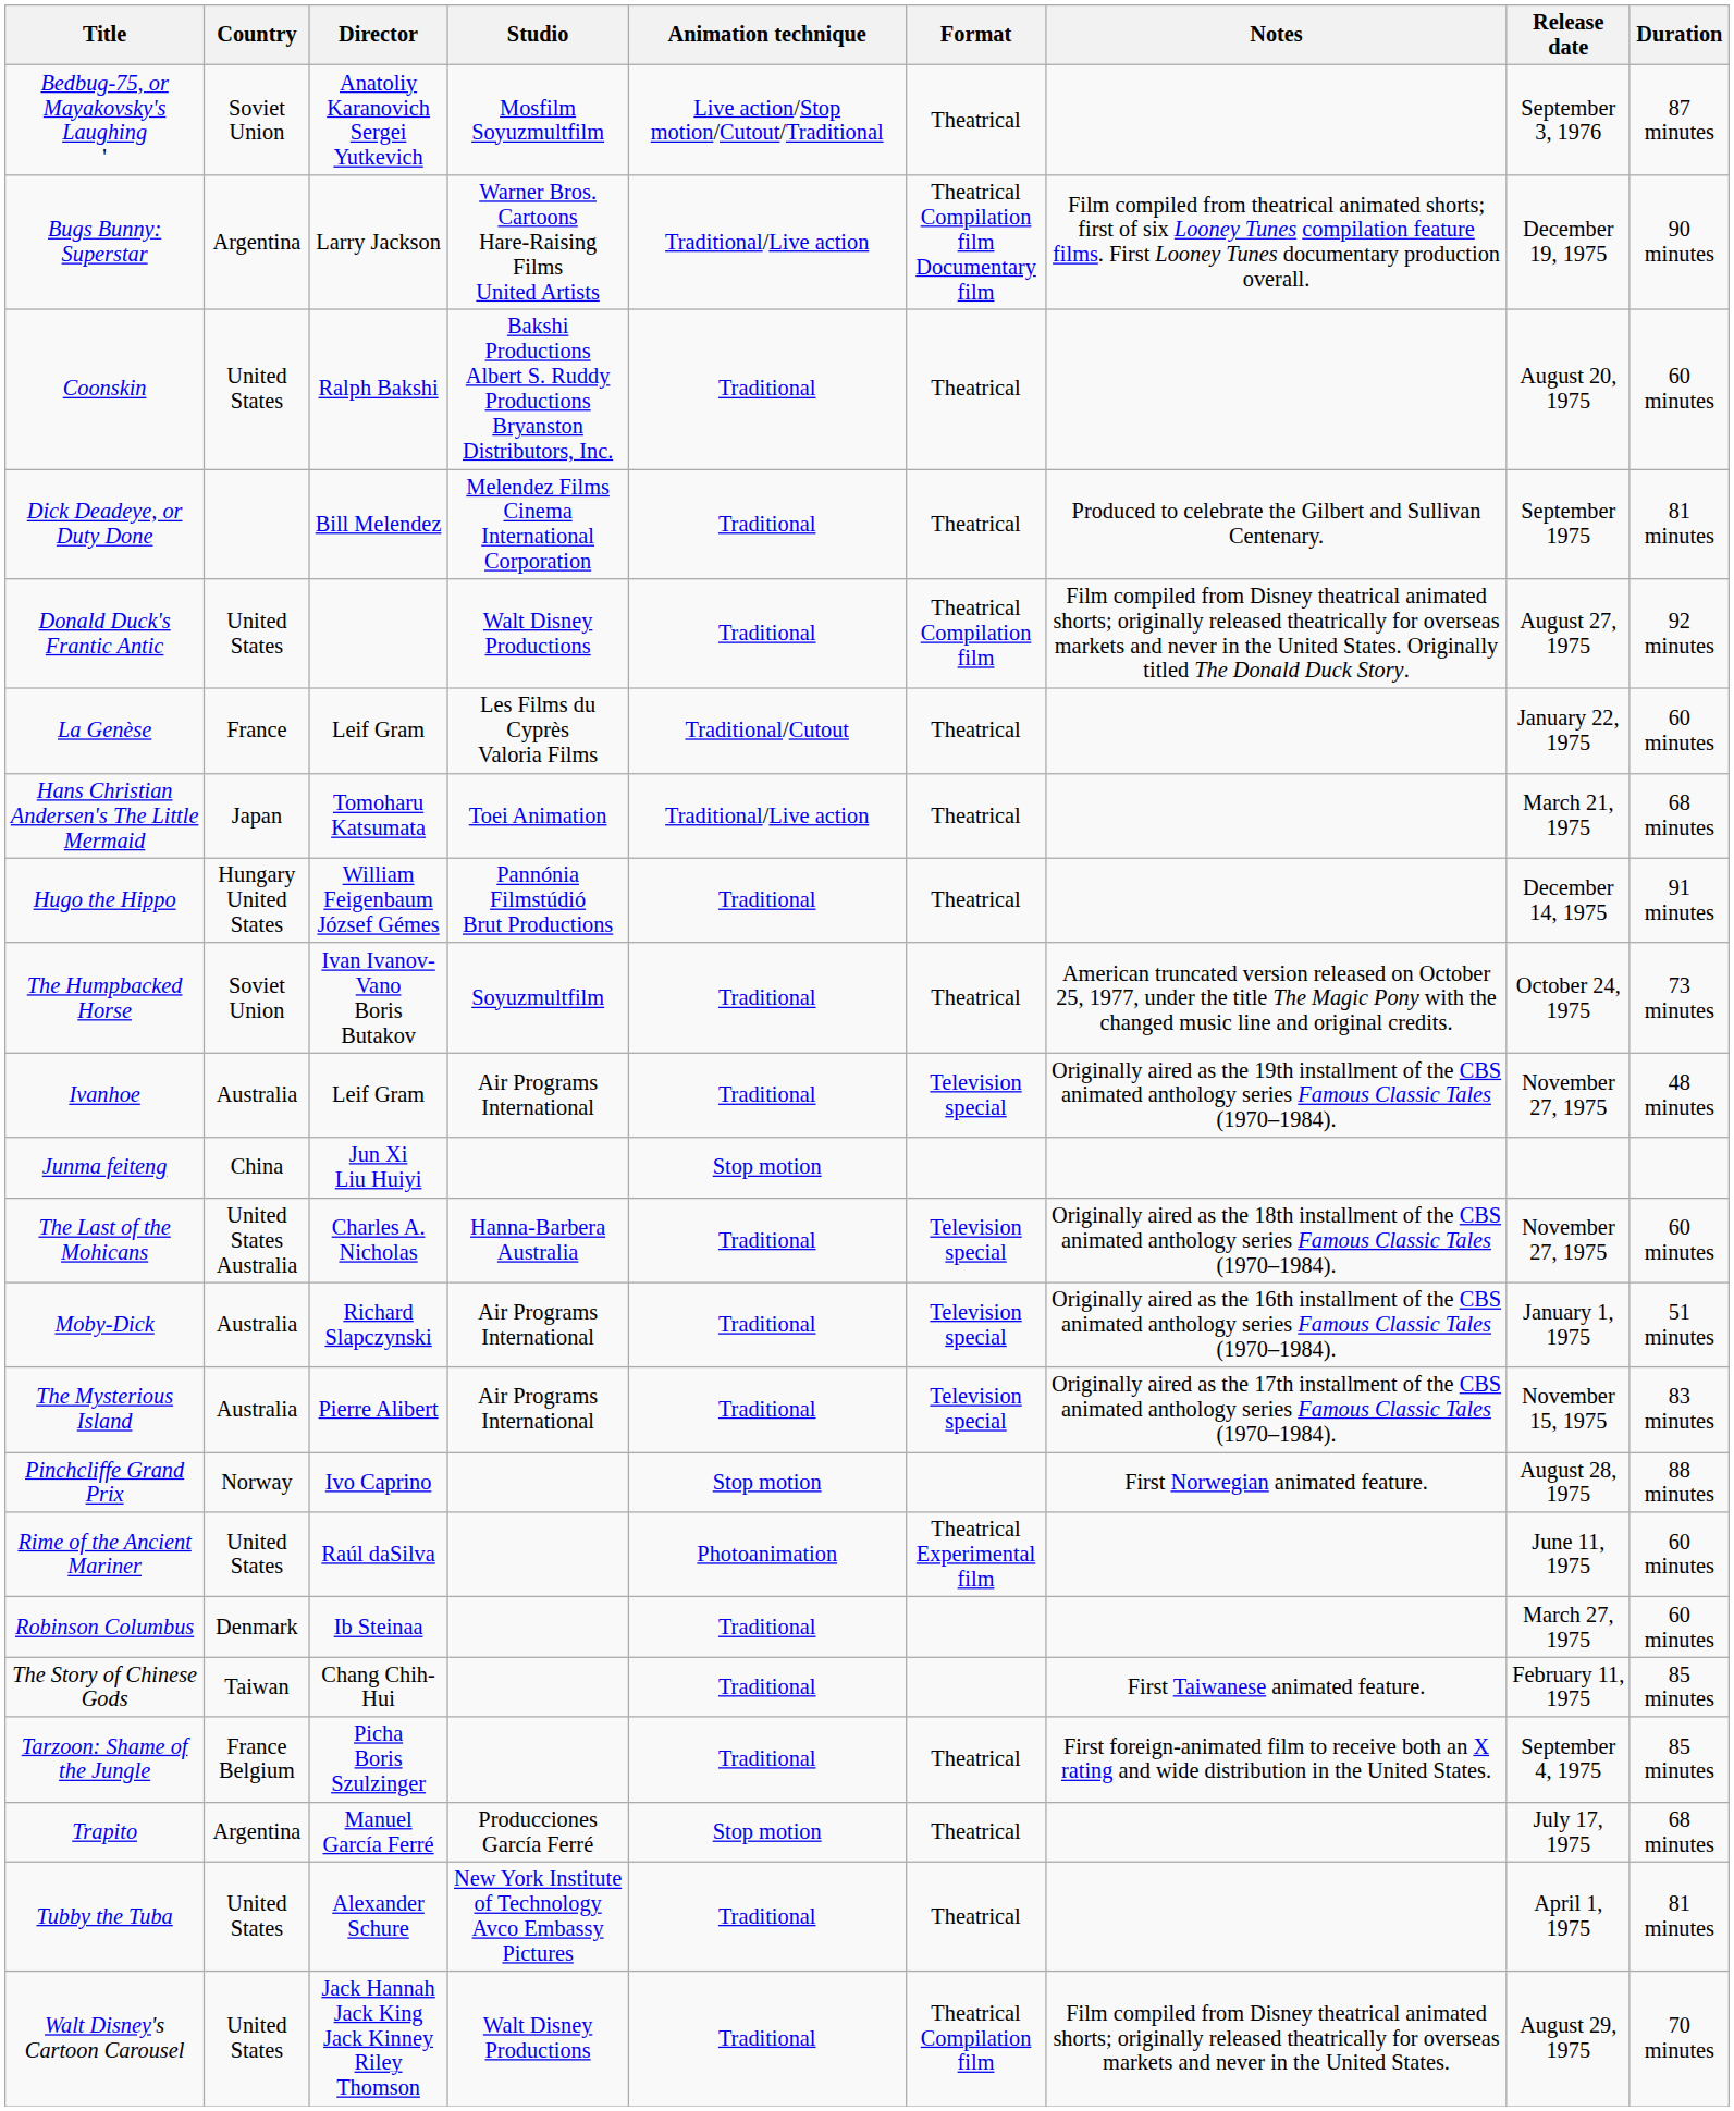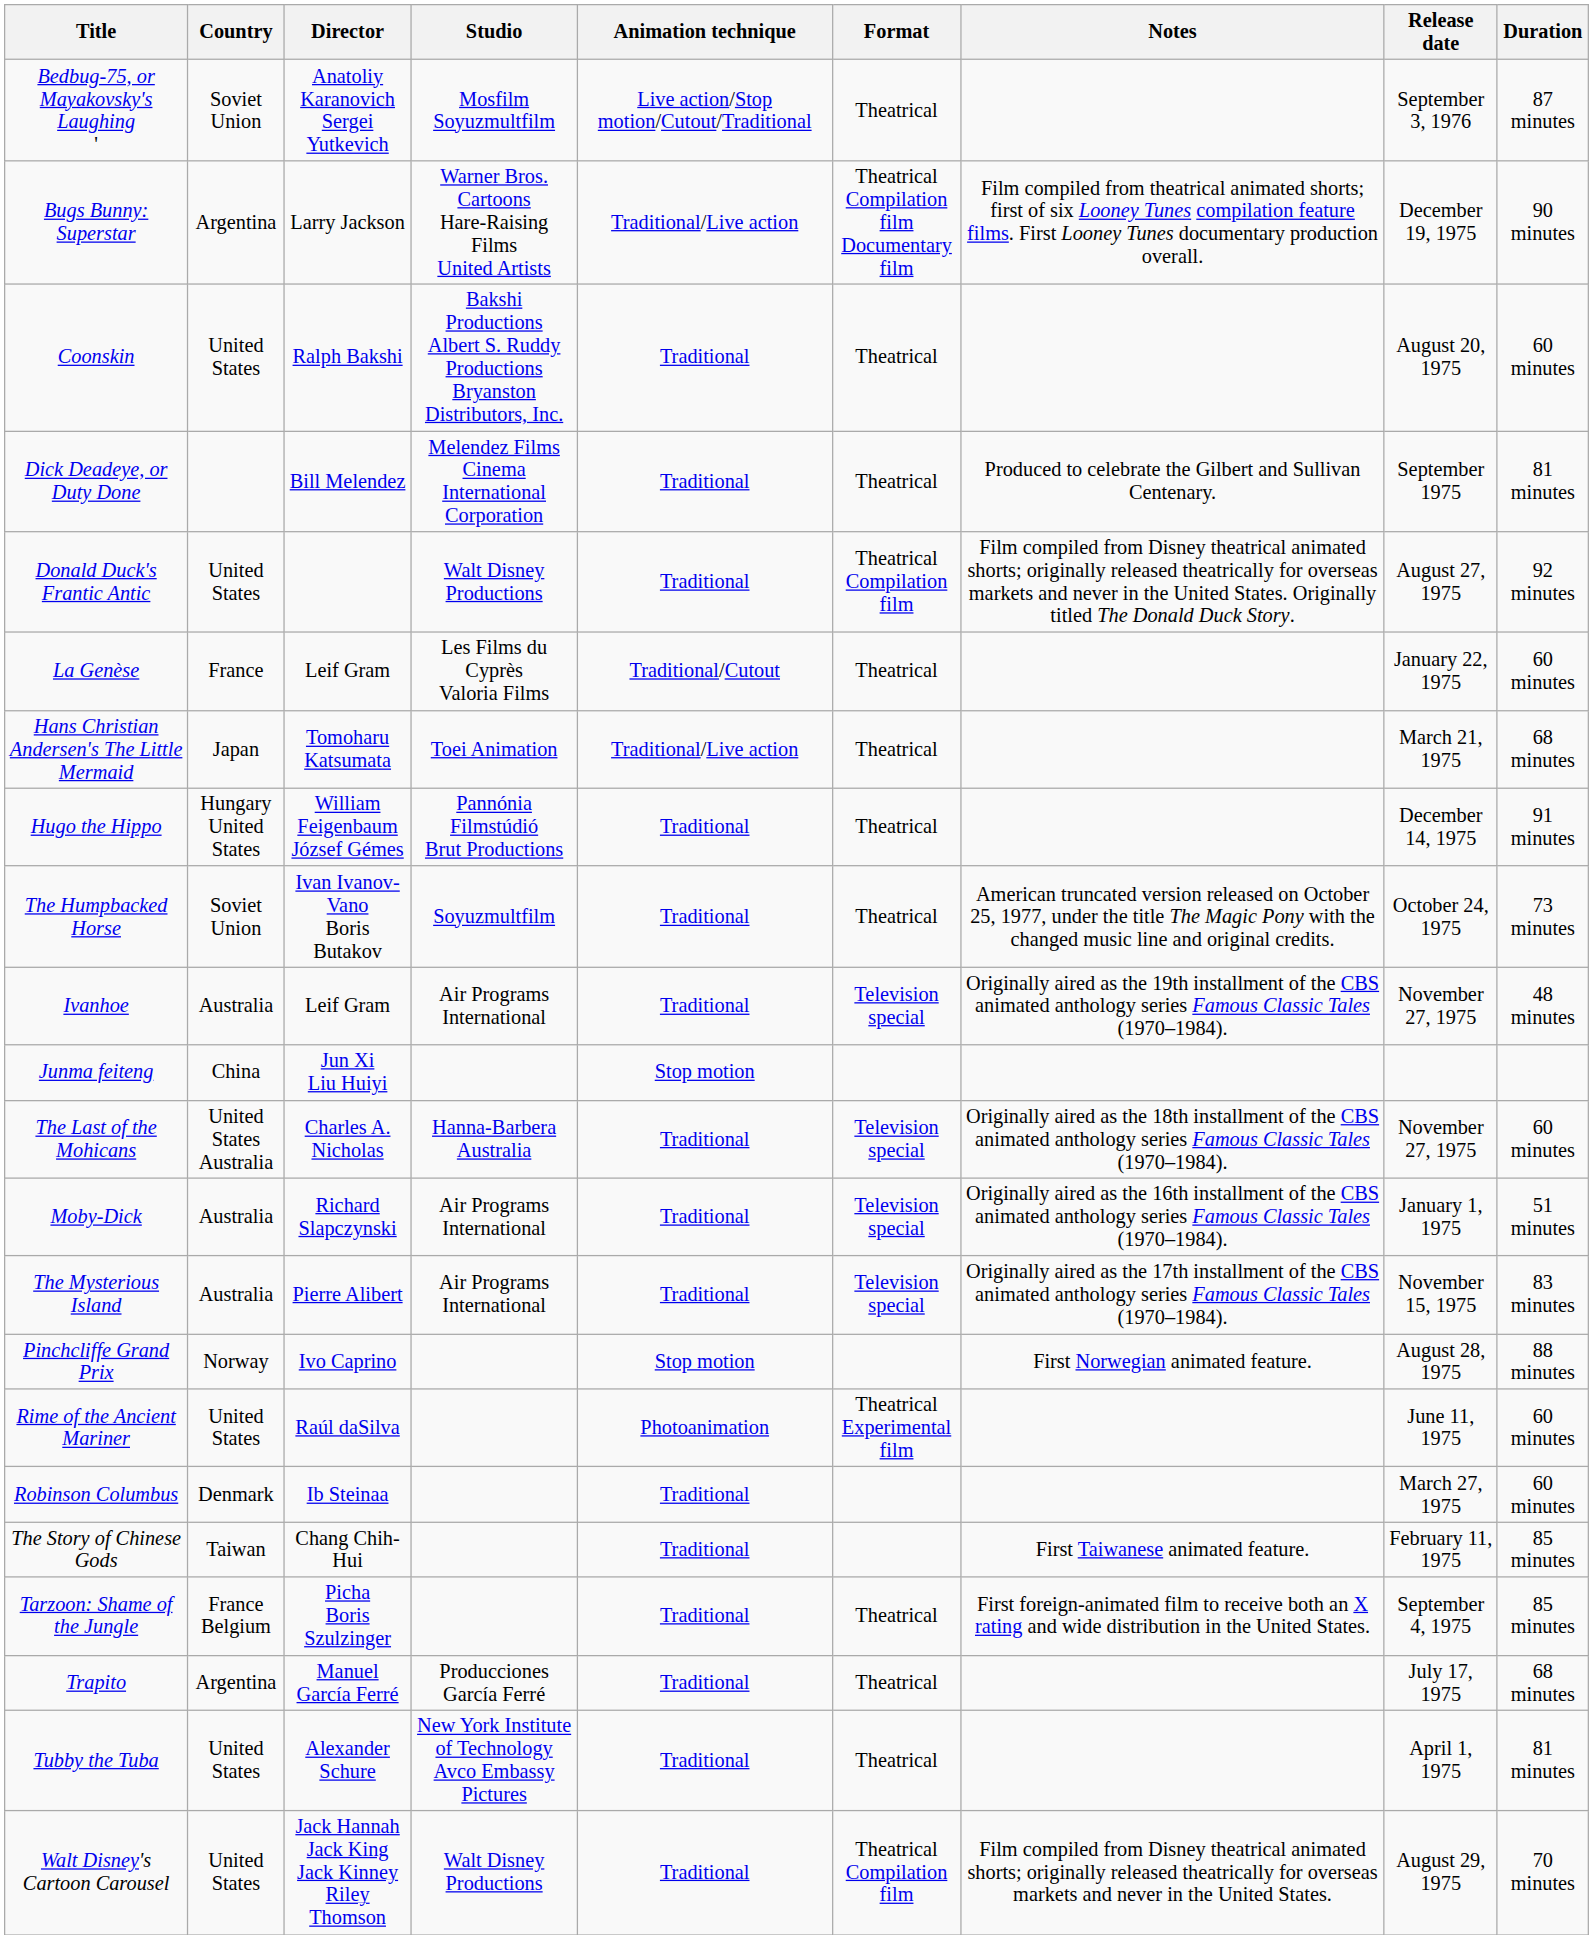 <table class="wikitable sortable" style="text-align:center; margin=auto; ">
 <tr>
 <th scope="col">Title</th>
 <th scope="col">Country</th>
 <th scope="col">Director</th>
 <th scope="col">Studio</th>
 <th scope="col">Animation technique</th>
 <th scope="col">Format</th>
 <th>Notes</th>
 <th>Release date</th>
 <th>Duration</th>
 </tr>
 <tr>
 <td><em><a href='#'>Bedbug-75, or Mayakovsky's Laughing</a></em> <br> '</td>
 <td>Soviet Union</td>
 <td><a href='#'>Anatoliy Karanovich</a> <br> <a href='#'>Sergei Yutkevich</a></td>
 <td><a href='#'>Mosfilm</a> <br> <a href='#'>Soyuzmultfilm</a></td>
 <td><a href='#'>Live action</a>/<a href='#'>Stop motion</a>/<a href='#'>Cutout</a>/<a href='#'>Traditional</a></td>
 <td>Theatrical</td>
 <td></td>
 <td>September 3, 1976</td>
 <td>87 minutes</td>
 </tr>
 <tr>
 <td><em><a href='#'>Bugs Bunny: Superstar</a></em></td>
 <td>Argentina</td>
 <td>Larry Jackson</td>
 <td><a href='#'>Warner Bros. Cartoons</a>  <br> Hare-Raising Films  <br> <a href='#'>United Artists</a> </td>
 <td><a href='#'>Traditional</a>/<a href='#'>Live action</a></td>
 <td>Theatrical <br> <a href='#'>Compilation film</a> <br> <a href='#'>Documentary film</a></td>
 <td>Film compiled from theatrical animated shorts; first of six <em><a href='#'>Looney Tunes</a></em> <a href='#'>compilation feature films</a>. First <em>Looney Tunes</em> documentary production overall.</td>
 <td>December 19, 1975</td>
 <td>90 minutes</td>
 </tr>
 <tr>
 <td><em><a href='#'>Coonskin</a></em></td>
 <td>United States</td>
 <td><a href='#'>Ralph Bakshi</a></td>
 <td><a href='#'>Bakshi Productions</a> <br> <a href='#'>Albert S. Ruddy Productions</a> <br> <a href='#'>Bryanston Distributors, Inc.</a></td>
 <td><a href='#'>Traditional</a></td>
 <td>Theatrical</td>
 <td></td>
 <td>August 20, 1975</td>
 <td>60 minutes</td>
 </tr>
 <tr>
 <td><em><a href='#'>Dick Deadeye, or Duty Done</a></em></td>
 <td></td>
 <td><a href='#'>Bill Melendez</a></td>
 <td><a href='#'>Melendez Films</a> <br> <a href='#'>Cinema International Corporation</a></td>
 <td><a href='#'>Traditional</a></td>
 <td>Theatrical</td>
 <td>Produced to celebrate the Gilbert and Sullivan Centenary.</td>
 <td>September 1975</td>
 <td>81 minutes</td>
 </tr>
 <tr>
 <td><em><a href='#'>Donald Duck's Frantic Antic</a></em></td>
 <td>United States</td>
 <td></td>
 <td><a href='#'>Walt Disney Productions</a></td>
 <td><a href='#'>Traditional</a></td>
 <td>Theatrical <br> <a href='#'>Compilation film</a></td>
 <td>Film compiled from Disney theatrical animated shorts; originally released theatrically for overseas markets and never in the United States. Originally titled <em>The Donald Duck Story</em>.</td>
 <td>August 27, 1975</td>
 <td>92 minutes</td>
 </tr>
 <tr>
 <td><em><a href='#'>La Genèse</a></em> <br> </td>
 <td>France</td>
 <td>Leif Gram</td>
 <td>Les Films du Cyprès <br> Valoria Films</td>
 <td><a href='#'>Traditional</a>/<a href='#'>Cutout</a></td>
 <td>Theatrical</td>
 <td></td>
 <td>January 22, 1975</td>
 <td>60 minutes</td>
 </tr>
 <tr>
 <td><em><a href='#'>Hans Christian Andersen's The Little Mermaid</a></em> <br> </td>
 <td>Japan</td>
 <td><a href='#'>Tomoharu Katsumata</a></td>
 <td><a href='#'>Toei Animation</a></td>
 <td><a href='#'>Traditional</a>/<a href='#'>Live action</a></td>
 <td>Theatrical</td>
 <td></td>
 <td>March 21, 1975</td>
 <td>68 minutes</td>
 </tr>
 <tr>
 <td><em><a href='#'>Hugo the Hippo</a></em> <br> </td>
 <td>Hungary <br> United States</td>
 <td><a href='#'>William Feigenbaum</a> <br> <a href='#'>József Gémes</a></td>
 <td><a href='#'>Pannónia Filmstúdió</a> <br> <a href='#'>Brut Productions</a></td>
 <td><a href='#'>Traditional</a></td>
 <td>Theatrical</td>
 <td></td>
 <td>December 14, 1975</td>
 <td>91 minutes</td>
 </tr>
 <tr>
 <td><em><a href='#'>The Humpbacked Horse</a></em> <br> </td>
 <td>Soviet Union</td>
 <td><a href='#'>Ivan Ivanov-Vano</a> <br> Boris Butakov</td>
 <td><a href='#'>Soyuzmultfilm</a></td>
 <td><a href='#'>Traditional</a></td>
 <td>Theatrical</td>
 <td>American truncated version released on October 25, 1977, under the title <em>The Magic Pony</em> with the changed music line and original credits.</td>
 <td>October 24, 1975</td>
 <td>73 minutes</td>
 </tr>
 <tr>
 <td><em><a href='#'>Ivanhoe</a></em></td>
 <td>Australia</td>
 <td>Leif Gram</td>
 <td>Air Programs International</td>
 <td><a href='#'>Traditional</a></td>
 <td><a href='#'>Television special</a></td>
 <td>Originally aired as the 19th installment of the <a href='#'>CBS</a> animated anthology series <em><a href='#'>Famous Classic Tales</a></em> (1970–1984).</td>
 <td>November 27, 1975</td>
 <td>48 minutes</td>
 </tr>
 <tr>
 <td><em><a href='#'>Junma feiteng</a></em> <br> </td>
 <td>China</td>
 <td><a href='#'>Jun Xi</a> <br> <a href='#'>Liu Huiyi</a></td>
 <td></td>
 <td><a href='#'>Stop motion</a></td>
 <td></td>
 <td></td>
 <td></td>
 <td></td>
 </tr>
 <tr>
 <td><em><a href='#'>The Last of the Mohicans</a></em></td>
 <td>United States <br> Australia</td>
 <td><a href='#'>Charles A. Nicholas</a></td>
 <td><a href='#'>Hanna-Barbera Australia</a></td>
 <td><a href='#'>Traditional</a></td>
 <td><a href='#'>Television special</a></td>
 <td>Originally aired as the 18th installment of the <a href='#'>CBS</a> animated anthology series <em><a href='#'>Famous Classic Tales</a></em> (1970–1984).</td>
 <td>November 27, 1975</td>
 <td>60 minutes</td>
 </tr>
 <tr>
 <td><em><a href='#'>Moby-Dick</a></em></td>
 <td>Australia</td>
 <td><a href='#'>Richard Slapczynski</a></td>
 <td>Air Programs International</td>
 <td><a href='#'>Traditional</a></td>
 <td><a href='#'>Television special</a></td>
 <td>Originally aired as the 16th installment of the <a href='#'>CBS</a> animated anthology series <em><a href='#'>Famous Classic Tales</a></em> (1970–1984).</td>
 <td>January 1, 1975</td>
 <td>51 minutes</td>
 </tr>
 <tr>
 <td><em><a href='#'>The Mysterious Island</a></em></td>
 <td>Australia</td>
 <td><a href='#'>Pierre Alibert</a></td>
 <td>Air Programs International</td>
 <td><a href='#'>Traditional</a></td>
 <td><a href='#'>Television special</a></td>
 <td>Originally aired as the 17th installment of the <a href='#'>CBS</a> animated anthology series <em><a href='#'>Famous Classic Tales</a></em> (1970–1984).</td>
 <td>November 15, 1975</td>
 <td>83 minutes</td>
 </tr>
 <tr>
 <td><em><a href='#'>Pinchcliffe Grand Prix</a></em> <br> </td>
 <td>Norway</td>
 <td><a href='#'>Ivo Caprino</a></td>
 <td></td>
 <td><a href='#'>Stop motion</a></td>
 <td></td>
 <td>First <a href='#'>Norwegian</a> animated feature.</td>
 <td>August 28, 1975</td>
 <td>88 minutes</td>
 </tr>
 <tr>
 <td><em><a href='#'>Rime of the Ancient Mariner</a></em></td>
 <td>United States</td>
 <td><a href='#'>Raúl daSilva</a></td>
 <td></td>
 <td><a href='#'>Photoanimation</a></td>
 <td>Theatrical <br> <a href='#'>Experimental film</a></td>
 <td></td>
 <td>June 11, 1975</td>
 <td>60 minutes</td>
 </tr>
 <tr>
 <td><em><a href='#'>Robinson Columbus</a></em></td>
 <td>Denmark</td>
 <td><a href='#'>Ib Steinaa</a></td>
 <td></td>
 <td><a href='#'>Traditional</a></td>
 <td></td>
 <td></td>
 <td>March 27, 1975</td>
 <td>60 minutes</td>
 </tr>
 <tr>
 <td><em>The Story of Chinese Gods</em><br> </td>
 <td>Taiwan</td>
 <td>Chang Chih-Hui</td>
 <td></td>
 <td><a href='#'>Traditional</a></td>
 <td></td>
 <td>First <a href='#'>Taiwanese</a> animated feature.</td>
 <td>February 11, 1975</td>
 <td>85 minutes</td>
 </tr>
 <tr>
 <td><em><a href='#'>Tarzoon: Shame of the Jungle</a></em> <br> </td>
 <td>France <br> Belgium</td>
 <td><a href='#'>Picha</a> <br> <a href='#'>Boris Szulzinger</a></td>
 <td></td>
 <td><a href='#'>Traditional</a></td>
 <td>Theatrical</td>
 <td>First foreign-animated film to receive both an <a href='#'>X rating</a> and wide distribution in the United States.</td>
 <td>September 4, 1975</td>
 <td>85 minutes</td>
 </tr>
 <tr>
 <td><em><a href='#'>Trapito</a></em> <br> </td>
 <td>Argentina</td>
 <td><a href='#'>Manuel García Ferré</a></td>
 <td>Producciones García Ferré</td>
-<td><a href='#'>Stop motion</a></td>
+<td><a href='#'>Traditional</a></td>
 <td>Theatrical</td>
 <td></td>
 <td>July 17, 1975</td>
 <td>68 minutes</td>
 </tr>
 <tr>
 <td><em><a href='#'>Tubby the Tuba</a></em></td>
 <td>United States</td>
 <td><a href='#'>Alexander Schure</a></td>
 <td><a href='#'>New York Institute of Technology</a> <br> <a href='#'>Avco Embassy Pictures</a></td>
 <td><a href='#'>Traditional</a></td>
 <td>Theatrical</td>
 <td></td>
 <td>April 1, 1975</td>
 <td>81 minutes</td>
 </tr>
 <tr>
 <td><em><a href='#'>Walt Disney</a>'s Cartoon Carousel</em></td>
 <td>United States</td>
 <td><a href='#'>Jack Hannah</a> <br> <a href='#'>Jack King</a> <br> <a href='#'>Jack Kinney</a> <br> <a href='#'>Riley Thomson</a></td>
 <td><a href='#'>Walt Disney Productions</a></td>
 <td><a href='#'>Traditional</a></td>
 <td>Theatrical <br> <a href='#'>Compilation film</a></td>
 <td>Film compiled from Disney theatrical animated shorts; originally released theatrically for overseas markets and never in the United States.</td>
 <td>August 29, 1975</td>
 <td>70 minutes</td>
 </tr>
 </table>
